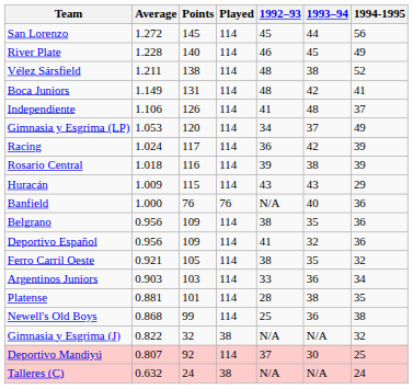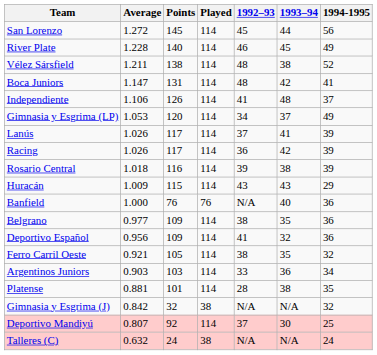 <table class="wikitable">
 <tr>
 <th>Team</th>
 <th>Average</th>
 <th>Points</th>
 <th>Played</th>
 <th><a href='#'>1992–93</a></th>
 <th><a href='#'>1993–94</a></th>
 <th>1994-1995</th>
 </tr>
 <tr>
 <td><a href='#'>San Lorenzo</a></td>
 <td>1.272</td>
 <td>145</td>
 <td>114</td>
 <td>45</td>
 <td>44</td>
 <td>56</td>
 </tr>
 <tr>
 <td><a href='#'>River Plate</a></td>
 <td>1.228</td>
 <td>140</td>
 <td>114</td>
 <td>46</td>
 <td>45</td>
 <td>49</td>
 </tr>
 <tr>
 <td><a href='#'>Vélez Sársfield</a></td>
 <td>1.211</td>
 <td>138</td>
 <td>114</td>
 <td>48</td>
 <td>38</td>
 <td>52</td>
 </tr>
 <tr>
 <td><a href='#'>Boca Juniors</a></td>
-<td>1.149</td>
+<td>1.147</td>
 <td>131</td>
 <td>114</td>
 <td>48</td>
 <td>42</td>
 <td>41</td>
 </tr>
 <tr>
 <td><a href='#'>Independiente</a></td>
 <td>1.106</td>
 <td>126</td>
 <td>114</td>
 <td>41</td>
 <td>48</td>
 <td>37</td>
 </tr>
 <tr>
 <td><a href='#'>Gimnasia y Esgrima (LP)</a></td>
 <td>1.053</td>
 <td>120</td>
 <td>114</td>
 <td>34</td>
 <td>37</td>
 <td>49</td>
 </tr>
 <tr>
+<td><a href='#'>Lanús</a></td>
+<td>1.026</td>
+<td>117</td>
+<td>114</td>
+<td>37</td>
+<td>41</td>
+<td>39</td>
+</tr>
+<tr>
 <td><a href='#'>Racing</a></td>
-<td>1.024</td>
+<td>1.026</td>
 <td>117</td>
 <td>114</td>
 <td>36</td>
 <td>42</td>
 <td>39</td>
 </tr>
 <tr>
 <td><a href='#'>Rosario Central</a></td>
 <td>1.018</td>
 <td>116</td>
 <td>114</td>
 <td>39</td>
 <td>38</td>
 <td>39</td>
 </tr>
 <tr>
 <td><a href='#'>Huracán</a></td>
 <td>1.009</td>
 <td>115</td>
 <td>114</td>
 <td>43</td>
 <td>43</td>
 <td>29</td>
 </tr>
 <tr>
 <td><a href='#'>Banfield</a></td>
 <td>1.000</td>
 <td>76</td>
 <td>76</td>
 <td>N/A</td>
 <td>40</td>
 <td>36</td>
 </tr>
 <tr>
 <td><a href='#'>Belgrano</a></td>
-<td>0.956</td>
+<td>0.977</td>
 <td>109</td>
 <td>114</td>
 <td>38</td>
 <td>35</td>
 <td>36</td>
 </tr>
 <tr>
 <td><a href='#'>Deportivo Español</a></td>
 <td>0.956</td>
 <td>109</td>
 <td>114</td>
 <td>41</td>
 <td>32</td>
 <td>36</td>
 </tr>
 <tr>
 <td><a href='#'>Ferro Carril Oeste</a></td>
 <td>0.921</td>
 <td>105</td>
 <td>114</td>
 <td>38</td>
 <td>35</td>
 <td>32</td>
 </tr>
 <tr>
 <td><a href='#'>Argentinos Juniors</a></td>
 <td>0.903</td>
 <td>103</td>
 <td>114</td>
 <td>33</td>
 <td>36</td>
 <td>34</td>
 </tr>
 <tr>
 <td><a href='#'>Platense</a></td>
 <td>0.881</td>
 <td>101</td>
 <td>114</td>
 <td>28</td>
 <td>38</td>
 <td>35</td>
 </tr>
 <tr>
-<td><a href='#'>Newell's Old Boys</a></td>
-<td>0.868</td>
-<td>99</td>
-<td>114</td>
-<td>25</td>
-<td>36</td>
-<td>38</td>
-</tr>
-<tr>
 <td><a href='#'>Gimnasia y Esgrima (J)</a></td>
-<td>0.822</td>
+<td>0.842</td>
 <td>32</td>
 <td>38</td>
 <td>N/A</td>
 <td>N/A</td>
 <td>32</td>
 </tr>
 <tr bgcolor="FFCCCC">
 <td><a href='#'>Deportivo Mandiyú</a></td>
 <td>0.807</td>
 <td>92</td>
 <td>114</td>
 <td>37</td>
 <td>30</td>
 <td>25</td>
 </tr>
 <tr bgcolor="FFCCCC">
 <td><a href='#'>Talleres (C)</a></td>
 <td>0.632</td>
 <td>24</td>
 <td>38</td>
 <td>N/A</td>
 <td>N/A</td>
 <td>24</td>
 </tr>
 </table>
